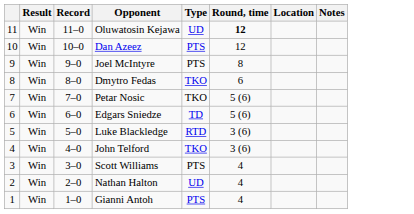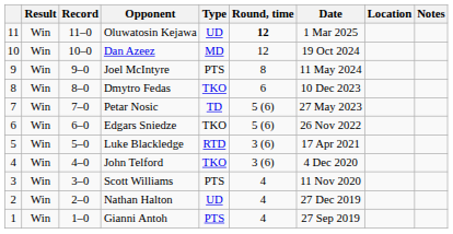 <table class=wikitable style=text-align:center>
 <tr>
 <th></th>
 <th>Result</th>
 <th>Record</th>
 <th>Opponent</th>
 <th>Type</th>
 <th>Round, time</th>
+<th>Date</th>
 <th>Location</th>
 <th>Notes</th>
 </tr>
 <tr>
 <td>11</td>
 <td>Win</td>
 <td>11–0</td>
 <td align=left>Oluwatosin Kejawa</td>
 <td><a href='#'>UD</a></td>
 <td><strong>12</strong></td>
+<td>1 Mar 2025</td>
 <td align=left></td>
 <td align=left></td>
 </tr>
 <tr>
 <td>10</td>
 <td>Win</td>
 <td>10–0</td>
 <td align=left><a href='#'>Dan Azeez</a></td>
-<td><a href='#'>PTS</a></td>
+<td><a href='#'>MD</a></td>
 <td>12</td>
+<td>19 Oct 2024</td>
 <td align=left></td>
 <td align=left></td>
 </tr>
 <tr>
 <td>9</td>
 <td>Win</td>
 <td>9–0</td>
 <td align=left>Joel McIntyre</td>
 <td>PTS</td>
 <td>8</td>
+<td>11 May 2024</td>
 <td align=left></td>
 <td></td>
 </tr>
 <tr>
 <td>8</td>
 <td>Win</td>
 <td>8–0</td>
 <td align=left>Dmytro Fedas</td>
 <td><a href='#'>TKO</a></td>
 <td>6</td>
+<td>10 Dec 2023</td>
 <td align=left></td>
 <td></td>
 </tr>
 <tr>
 <td>7</td>
 <td>Win</td>
 <td>7–0</td>
 <td align=left>Petar Nosic</td>
-<td>TKO</td>
+<td><a href='#'>TD</a></td>
 <td>5 (6)</td>
+<td>27 May 2023</td>
 <td align=left></td>
 <td></td>
 </tr>
 <tr>
 <td>6</td>
 <td>Win</td>
 <td>6–0</td>
 <td align=left>Edgars Sniedze</td>
-<td><a href='#'>TD</a></td>
+<td>TKO</td>
 <td>5 (6)</td>
+<td>26 Nov 2022</td>
 <td align=left></td>
 <td></td>
 </tr>
 <tr>
 <td>5</td>
 <td>Win</td>
 <td>5–0</td>
 <td align=left>Luke Blackledge</td>
 <td><a href='#'>RTD</a></td>
 <td>3 (6)</td>
+<td>17 Apr 2021</td>
 <td align=left></td>
 <td></td>
 </tr>
 <tr>
 <td>4</td>
 <td>Win</td>
 <td>4–0</td>
 <td align=left>John Telford</td>
 <td><a href='#'>TKO</a></td>
 <td>3 (6)</td>
+<td>4 Dec 2020</td>
 <td align=left></td>
 <td></td>
 </tr>
 <tr>
 <td>3</td>
 <td>Win</td>
 <td>3–0</td>
 <td align=left>Scott Williams</td>
 <td>PTS</td>
 <td>4</td>
+<td>11 Nov 2020</td>
 <td align=left></td>
 <td></td>
 </tr>
 <tr>
 <td>2</td>
 <td>Win</td>
 <td>2–0</td>
 <td align=left>Nathan Halton</td>
 <td><a href='#'>UD</a></td>
 <td>4</td>
+<td>27 Dec 2019</td>
 <td align=left></td>
 <td></td>
 </tr>
 <tr>
 <td>1</td>
 <td>Win</td>
 <td>1–0</td>
 <td align=left>Gianni Antoh</td>
 <td><a href='#'>PTS</a></td>
 <td>4</td>
+<td>27 Sep 2019</td>
 <td align=left></td>
 <td></td>
 </tr>
 </table>
